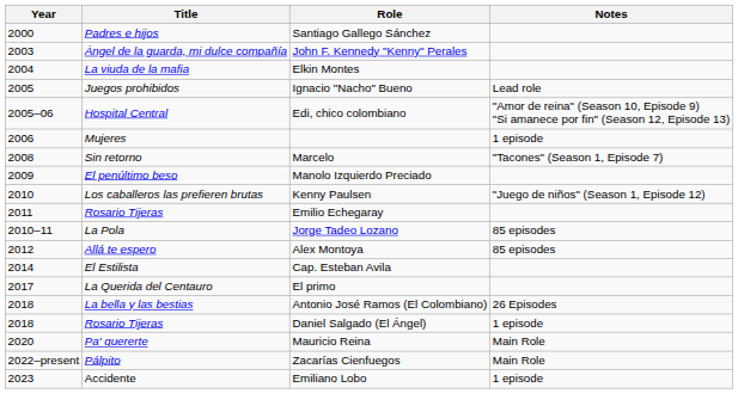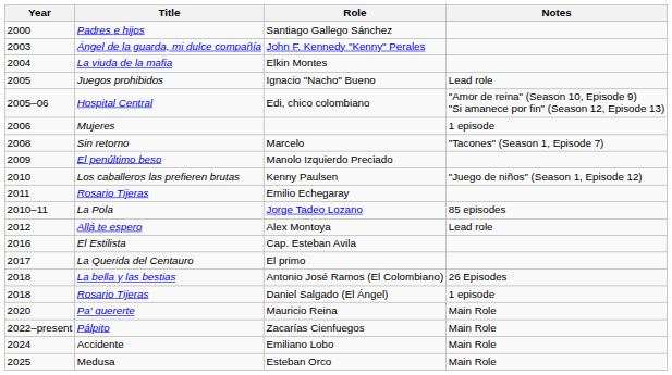 <table class="wikitable">
 <tr>
 <th>Year</th>
 <th>Title</th>
 <th>Role</th>
 <th>Notes</th>
 </tr>
 <tr>
 <td>2000</td>
 <td><em><a href='#'>Padres e hijos</a></em></td>
 <td>Santiago Gallego Sánchez</td>
 <td></td>
 </tr>
 <tr>
 <td>2003</td>
 <td><em><a href='#'>Ángel de la guarda, mi dulce compañía</a></em></td>
 <td><a href='#'>John F. Kennedy "Kenny" Perales</a></td>
 <td></td>
 </tr>
 <tr>
 <td>2004</td>
 <td><em><a href='#'>La viuda de la mafia</a></em></td>
 <td>Elkin Montes</td>
 <td></td>
 </tr>
 <tr>
 <td>2005</td>
 <td><em>Juegos prohibidos</em></td>
 <td>Ignacio "Nacho" Bueno</td>
 <td>Lead role</td>
 </tr>
 <tr>
 <td>2005–06</td>
 <td><em><a href='#'>Hospital Central</a></em></td>
 <td>Edi, chico colombiano</td>
 <td>"Amor de reina" (Season 10, Episode 9)<br>"Si amanece por fin" (Season 12, Episode 13)</td>
 </tr>
 <tr>
 <td>2006</td>
 <td><em>Mujeres</em></td>
 <td></td>
 <td>1 episode</td>
 </tr>
 <tr>
 <td>2008</td>
 <td><em>Sin retorno</em></td>
 <td>Marcelo</td>
 <td>"Tacones" (Season 1, Episode 7)</td>
 </tr>
 <tr>
 <td>2009</td>
 <td><em><a href='#'>El penúltimo beso</a></em></td>
 <td>Manolo Izquierdo Preciado</td>
 <td></td>
 </tr>
 <tr>
 <td>2010</td>
 <td><em>Los caballeros las prefieren brutas</em></td>
 <td>Kenny Paulsen</td>
 <td>"Juego de niños" (Season 1, Episode 12)</td>
 </tr>
 <tr>
 <td>2011</td>
 <td><em><a href='#'>Rosario Tijeras</a></em></td>
 <td>Emilio Echegaray</td>
 <td></td>
 </tr>
 <tr>
 <td>2010–11</td>
 <td><em>La Pola</em></td>
 <td><a href='#'>Jorge Tadeo Lozano</a></td>
 <td>85 episodes</td>
 </tr>
 <tr>
 <td>2012</td>
 <td><em><a href='#'>Allá te espero</a></em></td>
 <td>Alex Montoya</td>
-<td>85 episodes</td>
+<td>Lead role</td>
 </tr>
 <tr>
-<td>2014</td>
+<td>2016</td>
 <td><em>El Estilista</em></td>
 <td>Cap. Esteban Avila</td>
 <td></td>
 </tr>
 <tr 2016 || "La ley del corazon" || Camilla borrero||>
 <td>2017</td>
 <td><em>La Querida del Centauro</em></td>
 <td>El primo</td>
 <td></td>
 </tr>
 <tr>
 <td>2018</td>
 <td><em><a href='#'>La bella y las bestias</a></em></td>
 <td>Antonio José Ramos (El Colombiano)</td>
 <td>26 Episodes</td>
 </tr>
 <tr>
 <td>2018</td>
 <td><em><a href='#'>Rosario Tijeras</a></em></td>
 <td>Daniel Salgado (El Ángel)</td>
 <td>1 episode</td>
 </tr>
 <tr>
 <td>2020</td>
 <td><em><a href='#'>Pa' quererte</a></em></td>
 <td>Mauricio Reina</td>
 <td>Main Role</td>
 </tr>
 <tr>
 <td>2022–present</td>
 <td><em><a href='#'>Pálpito</a></em></td>
 <td>Zacarías Cienfuegos</td>
 <td>Main Role</td>
 </tr>
 <tr>
-<td>2023</td>
+<td>2024</td>
 <td>Accidente</td>
 <td>Emiliano Lobo</td>
-<td>1 episode</td>
+<td>Main Role</td>
+</tr>
+<tr>
+<td>2025</td>
+<td>Medusa</td>
+<td>Esteban Orco</td>
+<td>Main Role</td>
 </tr>
 </table>
